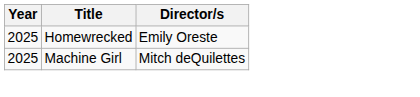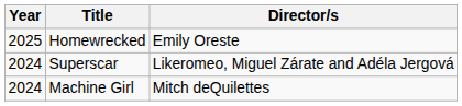 <table class="wikitable">
 <tr>
 <th>Year</th>
 <th>Title</th>
 <th>Director/s</th>
 </tr>
 <tr>
 <td>2025</td>
 <td>Homewrecked</td>
 <td>Emily Oreste</td>
 </tr>
 <tr>
-<td>2025</td>
+<td>2024</td>
+<td>Superscar</td>
+<td>Likeromeo, Miguel Zárate and Adéla Jergová</td>
+</tr>
+<tr>
+<td>2024</td>
 <td>Machine Girl</td>
 <td>Mitch deQuilettes</td>
 </tr>
 </table>
